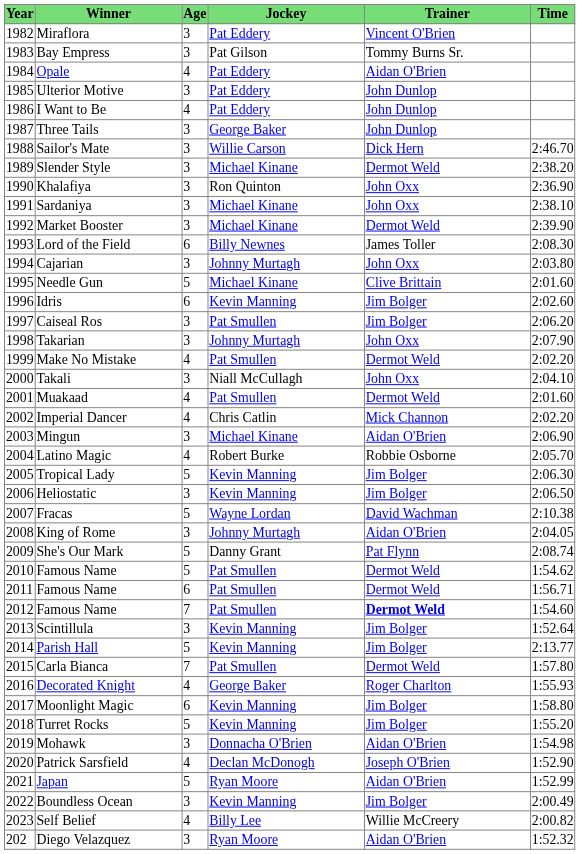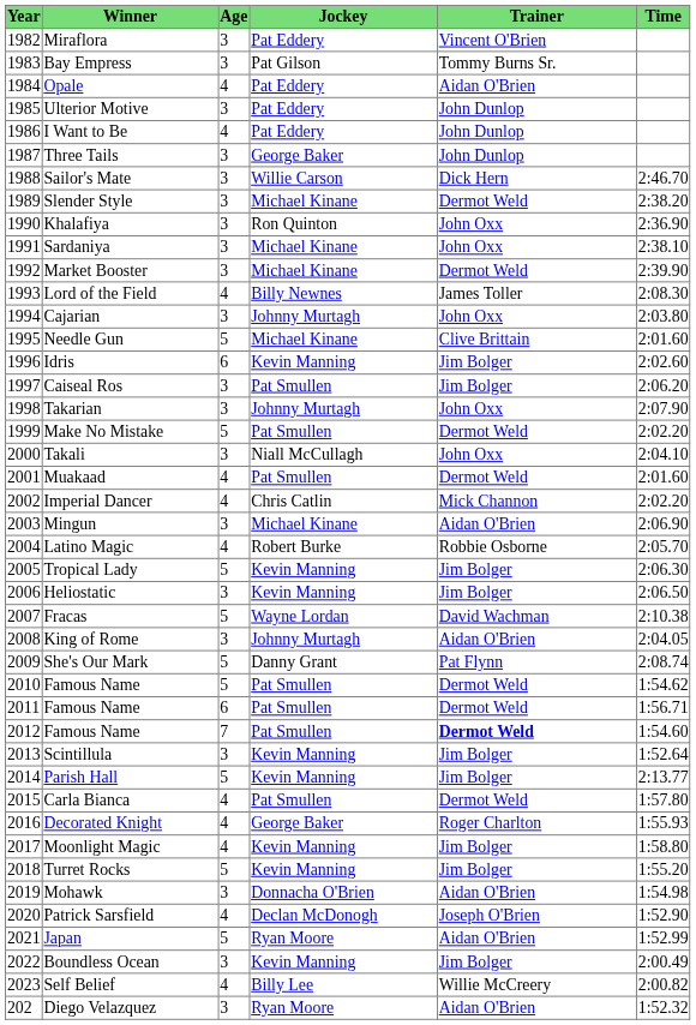 <table class = "sortable" | border="1" style="border-collapse: collapse; font-size:90%">
 <tr bgcolor="#77dd77" align="center">
 <th>Year</th>
 <th>Winner</th>
 <th>Age</th>
 <th>Jockey</th>
 <th>Trainer</th>
 <th>Time</th>
 </tr>
 <tr>
 <td>1982</td>
 <td width=150px>Miraflora</td>
 <td>3</td>
 <td width=160px><a href='#'>Pat Eddery</a></td>
 <td width=170px><a href='#'>Vincent O'Brien</a></td>
 <td></td>
 </tr>
 <tr>
 <td>1983</td>
 <td>Bay Empress</td>
 <td>3</td>
 <td>Pat Gilson</td>
 <td>Tommy Burns Sr.</td>
 <td></td>
 </tr>
 <tr>
 <td>1984</td>
 <td><a href='#'>Opale</a></td>
 <td>4</td>
 <td><a href='#'>Pat Eddery</a></td>
 <td><a href='#'>Aidan O'Brien</a></td>
 <td></td>
 </tr>
 <tr>
 <td>1985</td>
 <td>Ulterior Motive</td>
 <td>3</td>
 <td><a href='#'>Pat Eddery</a></td>
 <td><a href='#'>John Dunlop</a></td>
 <td></td>
 </tr>
 <tr>
 <td>1986</td>
 <td>I Want to Be</td>
 <td>4</td>
 <td><a href='#'>Pat Eddery</a></td>
 <td><a href='#'>John Dunlop</a></td>
 <td></td>
 </tr>
 <tr>
 <td>1987</td>
 <td>Three Tails</td>
 <td>3</td>
 <td><a href='#'>George Baker</a></td>
 <td><a href='#'>John Dunlop</a></td>
 <td></td>
 </tr>
 <tr>
 <td>1988</td>
 <td>Sailor's Mate</td>
 <td>3</td>
 <td><a href='#'>Willie Carson</a></td>
 <td><a href='#'>Dick Hern</a></td>
 <td>2:46.70</td>
 </tr>
 <tr>
 <td>1989</td>
 <td>Slender Style</td>
 <td>3</td>
 <td><a href='#'>Michael Kinane</a></td>
 <td><a href='#'>Dermot Weld</a></td>
 <td>2:38.20</td>
 </tr>
 <tr>
 <td>1990</td>
 <td>Khalafiya</td>
 <td>3</td>
 <td>Ron Quinton</td>
 <td><a href='#'>John Oxx</a></td>
 <td>2:36.90</td>
 </tr>
 <tr>
 <td>1991</td>
 <td>Sardaniya</td>
 <td>3</td>
 <td><a href='#'>Michael Kinane</a></td>
 <td><a href='#'>John Oxx</a></td>
 <td>2:38.10</td>
 </tr>
 <tr>
 <td>1992</td>
 <td>Market Booster</td>
 <td>3</td>
 <td><a href='#'>Michael Kinane</a></td>
 <td><a href='#'>Dermot Weld</a></td>
 <td>2:39.90</td>
 </tr>
 <tr>
 <td>1993</td>
 <td>Lord of the Field</td>
-<td>6</td>
+<td>4</td>
 <td><a href='#'>Billy Newnes</a></td>
 <td>James Toller</td>
 <td>2:08.30</td>
 </tr>
 <tr>
 <td>1994</td>
 <td>Cajarian</td>
 <td>3</td>
 <td><a href='#'>Johnny Murtagh</a></td>
 <td><a href='#'>John Oxx</a></td>
 <td>2:03.80</td>
 </tr>
 <tr>
 <td>1995</td>
 <td>Needle Gun</td>
 <td>5</td>
 <td><a href='#'>Michael Kinane</a></td>
 <td><a href='#'>Clive Brittain</a></td>
 <td>2:01.60</td>
 </tr>
 <tr>
 <td>1996</td>
 <td>Idris</td>
 <td>6</td>
 <td><a href='#'>Kevin Manning</a></td>
 <td><a href='#'>Jim Bolger</a></td>
 <td>2:02.60</td>
 </tr>
 <tr>
 <td>1997</td>
 <td>Caiseal Ros</td>
 <td>3</td>
 <td><a href='#'>Pat Smullen</a></td>
 <td><a href='#'>Jim Bolger</a></td>
 <td>2:06.20</td>
 </tr>
 <tr>
 <td>1998</td>
 <td>Takarian</td>
 <td>3</td>
 <td><a href='#'>Johnny Murtagh</a></td>
 <td><a href='#'>John Oxx</a></td>
 <td>2:07.90</td>
 </tr>
 <tr>
 <td>1999</td>
 <td>Make No Mistake</td>
-<td>4</td>
+<td>5</td>
 <td><a href='#'>Pat Smullen</a></td>
 <td><a href='#'>Dermot Weld</a></td>
 <td>2:02.20</td>
 </tr>
 <tr>
 <td>2000</td>
 <td>Takali</td>
 <td>3</td>
 <td>Niall McCullagh</td>
 <td><a href='#'>John Oxx</a></td>
 <td>2:04.10</td>
 </tr>
 <tr>
 <td>2001</td>
 <td>Muakaad</td>
 <td>4</td>
 <td><a href='#'>Pat Smullen</a></td>
 <td><a href='#'>Dermot Weld</a></td>
 <td>2:01.60</td>
 </tr>
 <tr>
 <td>2002</td>
 <td>Imperial Dancer</td>
 <td>4</td>
 <td>Chris Catlin</td>
 <td><a href='#'>Mick Channon</a></td>
 <td>2:02.20</td>
 </tr>
 <tr>
 <td>2003</td>
 <td>Mingun</td>
 <td>3</td>
 <td><a href='#'>Michael Kinane</a></td>
 <td><a href='#'>Aidan O'Brien</a></td>
 <td>2:06.90</td>
 </tr>
 <tr>
 <td>2004</td>
 <td>Latino Magic</td>
 <td>4</td>
 <td>Robert Burke</td>
 <td>Robbie Osborne</td>
 <td>2:05.70</td>
 </tr>
 <tr>
 <td>2005</td>
 <td>Tropical Lady</td>
 <td>5</td>
 <td><a href='#'>Kevin Manning</a></td>
 <td><a href='#'>Jim Bolger</a></td>
 <td>2:06.30</td>
 </tr>
 <tr>
 <td>2006</td>
 <td>Heliostatic</td>
 <td>3</td>
 <td><a href='#'>Kevin Manning</a></td>
 <td><a href='#'>Jim Bolger</a></td>
 <td>2:06.50</td>
 </tr>
 <tr>
 <td>2007</td>
 <td>Fracas</td>
 <td>5</td>
 <td><a href='#'>Wayne Lordan</a></td>
 <td><a href='#'>David Wachman</a></td>
 <td>2:10.38</td>
 </tr>
 <tr>
 <td>2008</td>
 <td>King of Rome</td>
 <td>3</td>
 <td><a href='#'>Johnny Murtagh</a></td>
 <td><a href='#'>Aidan O'Brien</a></td>
 <td>2:04.05</td>
 </tr>
 <tr>
 <td>2009</td>
 <td>She's Our Mark</td>
 <td>5</td>
 <td>Danny Grant</td>
 <td><a href='#'>Pat Flynn</a></td>
 <td>2:08.74</td>
 </tr>
 <tr>
 <td>2010</td>
 <td>Famous Name</td>
 <td>5</td>
 <td><a href='#'>Pat Smullen</a></td>
 <td><a href='#'>Dermot Weld</a></td>
 <td>1:54.62</td>
 </tr>
 <tr>
 <td>2011</td>
 <td>Famous Name</td>
 <td>6</td>
 <td><a href='#'>Pat Smullen</a></td>
 <td><a href='#'>Dermot Weld</a></td>
 <td>1:56.71</td>
 </tr>
 <tr>
 <td>2012</td>
 <td>Famous Name</td>
 <td>7</td>
 <td><a href='#'>Pat Smullen</a></td>
 <td><strong><a href='#'>Dermot Weld</a></strong></td>
 <td>1:54.60</td>
 </tr>
 <tr>
 <td>2013</td>
 <td>Scintillula</td>
 <td>3</td>
 <td><a href='#'>Kevin Manning</a></td>
 <td><a href='#'>Jim Bolger</a></td>
 <td>1:52.64</td>
 </tr>
 <tr>
 <td>2014</td>
 <td><a href='#'>Parish Hall</a></td>
 <td>5</td>
 <td><a href='#'>Kevin Manning</a></td>
 <td><a href='#'>Jim Bolger</a></td>
 <td>2:13.77</td>
 </tr>
 <tr>
 <td>2015</td>
 <td>Carla Bianca</td>
-<td>7</td>
+<td>4</td>
 <td><a href='#'>Pat Smullen</a></td>
 <td><a href='#'>Dermot Weld</a></td>
 <td>1:57.80</td>
 </tr>
 <tr>
 <td>2016</td>
 <td><a href='#'>Decorated Knight</a></td>
 <td>4</td>
 <td><a href='#'>George Baker</a></td>
 <td><a href='#'>Roger Charlton</a></td>
 <td>1:55.93</td>
 </tr>
 <tr>
 <td>2017</td>
 <td>Moonlight Magic</td>
-<td>6</td>
+<td>4</td>
 <td><a href='#'>Kevin Manning</a></td>
 <td><a href='#'>Jim Bolger</a></td>
 <td>1:58.80</td>
 </tr>
 <tr>
 <td>2018</td>
 <td>Turret Rocks</td>
 <td>5</td>
 <td><a href='#'>Kevin Manning</a></td>
 <td><a href='#'>Jim Bolger</a></td>
 <td>1:55.20</td>
 </tr>
 <tr>
 <td>2019</td>
 <td>Mohawk</td>
 <td>3</td>
 <td><a href='#'>Donnacha O'Brien</a></td>
 <td><a href='#'>Aidan O'Brien</a></td>
 <td>1:54.98</td>
 </tr>
 <tr>
 <td>2020</td>
 <td>Patrick Sarsfield</td>
 <td>4</td>
 <td><a href='#'>Declan McDonogh</a></td>
 <td><a href='#'>Joseph O'Brien</a></td>
 <td>1:52.90</td>
 </tr>
 <tr>
 <td>2021</td>
 <td><a href='#'>Japan</a></td>
 <td>5</td>
 <td><a href='#'>Ryan Moore</a></td>
 <td><a href='#'>Aidan O'Brien</a></td>
 <td>1:52.99</td>
 </tr>
 <tr>
 <td>2022</td>
 <td>Boundless Ocean</td>
 <td>3</td>
 <td><a href='#'>Kevin Manning</a></td>
 <td><a href='#'>Jim Bolger</a></td>
 <td>2:00.49</td>
 </tr>
 <tr>
 <td>2023</td>
 <td>Self Belief</td>
 <td>4</td>
 <td><a href='#'>Billy Lee</a></td>
 <td>Willie McCreery</td>
 <td>2:00.82</td>
 </tr>
 <tr>
 <td>202</td>
 <td>Diego Velazquez</td>
 <td>3</td>
 <td><a href='#'>Ryan Moore</a></td>
 <td><a href='#'>Aidan O'Brien</a></td>
 <td>1:52.32</td>
 </tr>
 </table>
